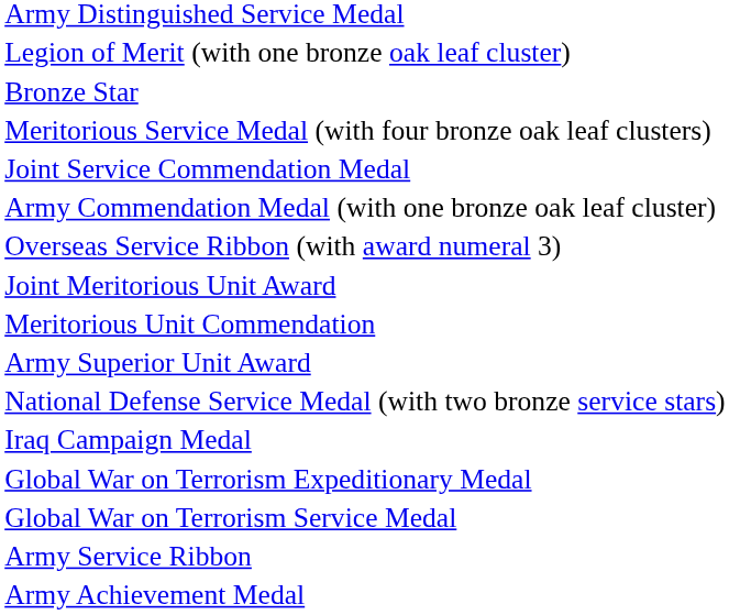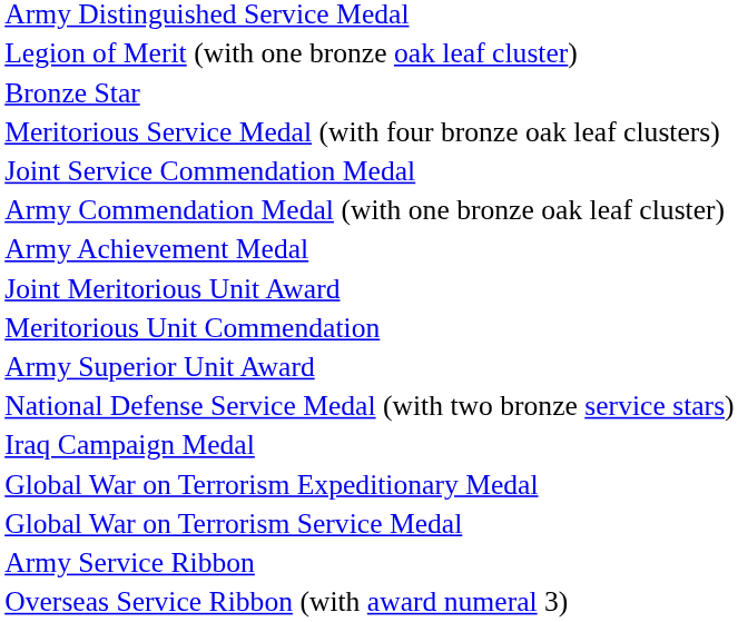 <table>
 <tr>
 <td></td>
 <td><a href='#'>Army Distinguished Service Medal</a></td>
 </tr>
 <tr>
 <td></td>
 <td><a href='#'>Legion of Merit</a> (with one bronze <a href='#'>oak leaf cluster</a>)</td>
 </tr>
 <tr>
 <td></td>
 <td><a href='#'>Bronze Star</a></td>
 </tr>
 <tr>
 <td></td>
 <td><a href='#'>Meritorious Service Medal</a> (with four bronze oak leaf clusters)</td>
 </tr>
 <tr>
 <td></td>
 <td><a href='#'>Joint Service Commendation Medal</a></td>
 </tr>
 <tr>
 <td></td>
 <td><a href='#'>Army Commendation Medal</a> (with one bronze oak leaf cluster)</td>
 </tr>
 <tr>
-<td><span></span></td>
-<td><a href='#'>Overseas Service Ribbon</a> (with <a href='#'>award numeral</a> 3)</td>
+<td></td>
+<td><a href='#'>Army Achievement Medal</a></td>
 </tr>
 <tr>
 <td></td>
 <td><a href='#'>Joint Meritorious Unit Award</a></td>
 </tr>
 <tr>
 <td></td>
 <td><a href='#'>Meritorious Unit Commendation</a></td>
 </tr>
 <tr>
 <td></td>
 <td><a href='#'>Army Superior Unit Award</a></td>
 </tr>
 <tr>
 <td></td>
 <td><a href='#'>National Defense Service Medal</a> (with two bronze <a href='#'>service stars</a>)</td>
 </tr>
 <tr>
 <td></td>
 <td><a href='#'>Iraq Campaign Medal</a></td>
 </tr>
 <tr>
 <td></td>
 <td><a href='#'>Global War on Terrorism Expeditionary Medal</a></td>
 </tr>
 <tr>
 <td></td>
 <td><a href='#'>Global War on Terrorism Service Medal</a></td>
 </tr>
 <tr>
 <td></td>
 <td><a href='#'>Army Service Ribbon</a></td>
 </tr>
 <tr>
-<td></td>
-<td><a href='#'>Army Achievement Medal</a></td>
+<td><span></span></td>
+<td><a href='#'>Overseas Service Ribbon</a> (with <a href='#'>award numeral</a> 3)</td>
 </tr>
 </table>
